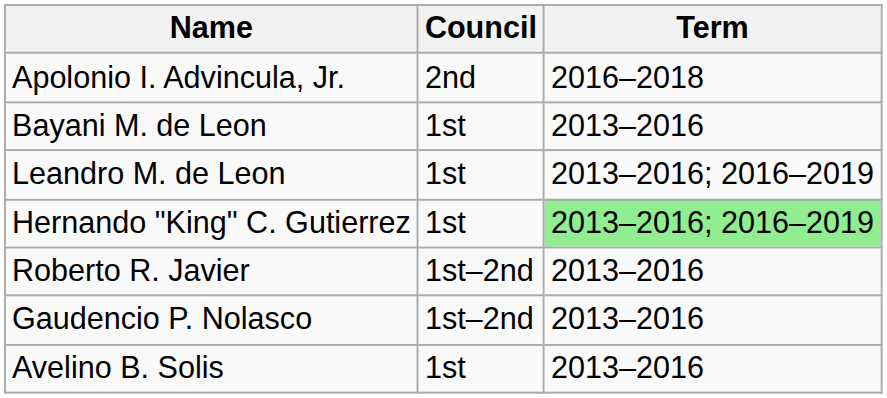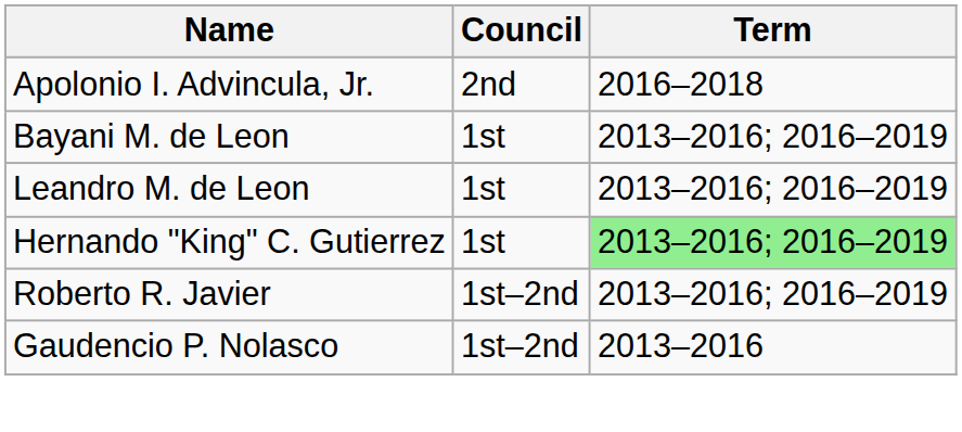 <table class=wikitable>
 <tr>
 <th>Name</th>
 <th>Council</th>
 <th>Term</th>
 </tr>
 <tr>
 <td>Apolonio I. Advincula, Jr.</td>
 <td>2nd</td>
 <td>2016–2018</td>
 </tr>
 <tr>
 <td>Bayani M. de Leon</td>
 <td>1st</td>
-<td>2013–2016</td>
+<td>2013–2016; 2016–2019</td>
 </tr>
 <tr>
 <td>Leandro M. de Leon</td>
 <td>1st</td>
 <td>2013–2016; 2016–2019</td>
 </tr>
 <tr>
 <td>Hernando "King" C. Gutierrez</td>
 <td>1st</td>
 <td style="background: lightgreen;">2013–2016; 2016–2019</td>
 </tr>
 <tr>
 <td>Roberto R. Javier</td>
 <td>1st–2nd</td>
-<td>2013–2016</td>
+<td>2013–2016; 2016–2019</td>
 </tr>
 <tr>
 <td>Gaudencio P. Nolasco</td>
 <td>1st–2nd</td>
 <td>2013–2016</td>
 </tr>
-<tr>
-<td>Avelino B. Solis</td>
-<td>1st</td>
-<td>2013–2016</td>
-</tr>
 </table>
